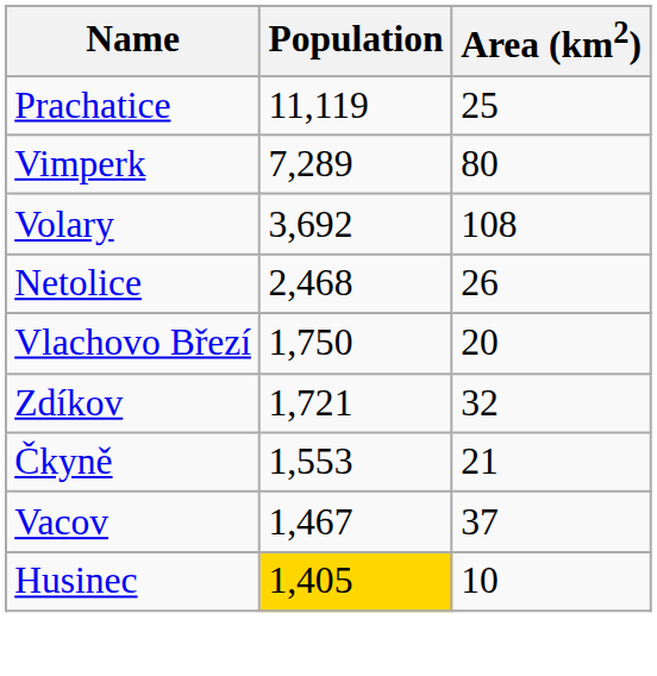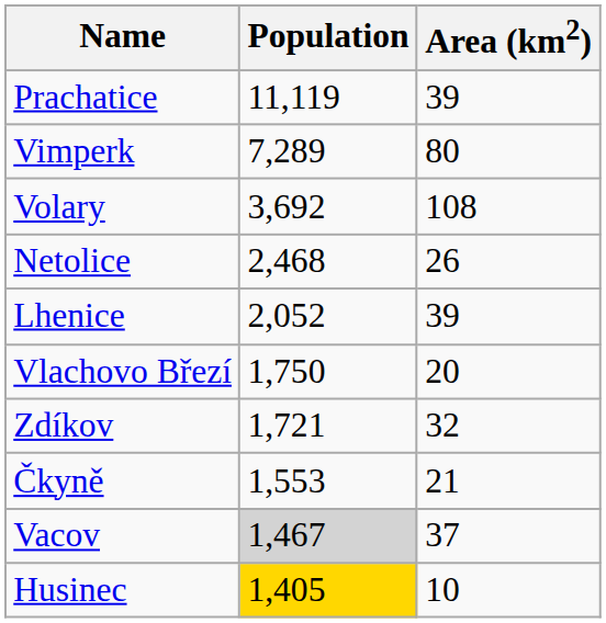 <table class="wikitable sortable">
 <tr>
 <th>Name</th>
 <th>Population</th>
 <th>Area (km<sup>2</sup>)</th>
 </tr>
 <tr>
 <td><a href='#'>Prachatice</a></td>
 <td>11,119</td>
-<td>25</td>
+<td>39</td>
 </tr>
 <tr>
 <td><a href='#'>Vimperk</a></td>
 <td>7,289</td>
 <td>80</td>
 </tr>
 <tr>
 <td><a href='#'>Volary</a></td>
 <td>3,692</td>
 <td>108</td>
 </tr>
 <tr>
 <td><a href='#'>Netolice</a></td>
 <td>2,468</td>
 <td>26</td>
+</tr>
+<tr>
+<td><a href='#'>Lhenice</a></td>
+<td>2,052</td>
+<td>39</td>
 </tr>
 <tr>
 <td><a href='#'>Vlachovo Březí</a></td>
 <td>1,750</td>
 <td>20</td>
 </tr>
 <tr>
 <td><a href='#'>Zdíkov</a></td>
 <td>1,721</td>
 <td>32</td>
 </tr>
 <tr>
 <td><a href='#'>Čkyně</a></td>
 <td>1,553</td>
 <td>21</td>
 </tr>
 <tr>
 <td><a href='#'>Vacov</a></td>
-<td>1,467</td>
+<td style="background: lightgrey;">1,467</td>
 <td>37</td>
 </tr>
 <tr>
 <td><a href='#'>Husinec</a></td>
 <td style="background: gold;">1,405</td>
 <td>10</td>
 </tr>
 </table>
